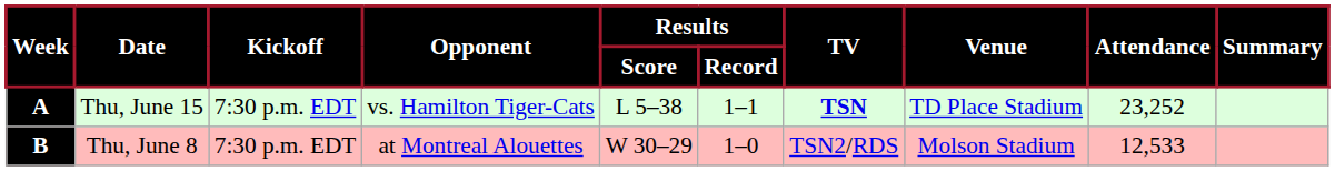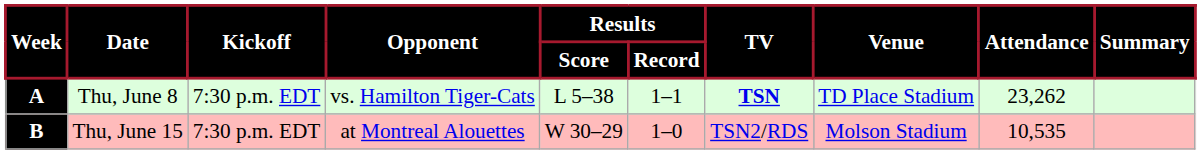 <table class="wikitable" style="font-size: 95%;">
 <tr>
 <th scope="col" style="background:#000000;color:#FFFFFF;border:2px solid #A6192E;" rowspan=2>Week</th>
 <th scope="col" style="background:#000000;color:#FFFFFF;border:2px solid #A6192E;" rowspan=2>Date</th>
 <th scope="col" style="background:#000000;color:#FFFFFF;border:2px solid #A6192E;" rowspan=2>Kickoff</th>
 <th scope="col" style="background:#000000;color:#FFFFFF;border:2px solid #A6192E;" rowspan=2>Opponent</th>
 <th scope="col" style="background:#000000;color:#FFFFFF;border:2px solid #A6192E;" colspan=2>Results</th>
 <th scope="col" style="background:#000000;color:#FFFFFF;border:2px solid #A6192E;" rowspan=2>TV</th>
 <th scope="col" style="background:#000000;color:#FFFFFF;border:2px solid #A6192E;" rowspan=2>Venue</th>
 <th scope="col" style="background:#000000;color:#FFFFFF;border:2px solid #A6192E;" rowspan=2>Attendance</th>
 <th scope="col" style="background:#000000;color:#FFFFFF;border:2px solid #A6192E;" rowspan=2>Summary</th>
 </tr>
 <tr>
 <th scope="col" style="background:#000000;color:#FFFFFF;border:2px solid #A6192E;">Score</th>
 <th scope="col" style="background:#000000;color:#FFFFFF;border:2px solid #A6192E;">Record</th>
 </tr>
 <tr style="center" bgcolor="#ddffdd">
 <th style="text-align:center; background:black;color:white;">A</th>
-<td align="center">Thu, June 15</td>
+<td align="center">Thu, June 8</td>
 <td align="center">7:30 p.m. <a href='#'>EDT</a></td>
 <td align="center">vs. <a href='#'>Hamilton Tiger-Cats</a></td>
 <td align="center">L 5–38</td>
 <td align="center">1–1</td>
 <td align="center"><strong><a href='#'>TSN</a></strong></td>
 <td align="center"><a href='#'>TD Place Stadium</a></td>
-<td align="center">23,252</td>
+<td align="center">23,262</td>
 <td align="center"></td>
 </tr>
 <tr style="center" bgcolor="#ffbbbb">
 <th style="text-align:center; background:black;color:white;">B</th>
-<td align="center">Thu, June 8</td>
+<td align="center">Thu, June 15</td>
 <td align="center">7:30 p.m. EDT</td>
 <td align="center">at <a href='#'>Montreal Alouettes</a></td>
 <td align="center">W 30–29</td>
 <td align="center">1–0</td>
 <td align="center"><a href='#'>TSN2</a>/<a href='#'>RDS</a></td>
 <td align="center"><a href='#'>Molson Stadium</a></td>
-<td align="center">12,533</td>
+<td align="center">10,535</td>
 <td align="center"></td>
 </tr>
 </table>
